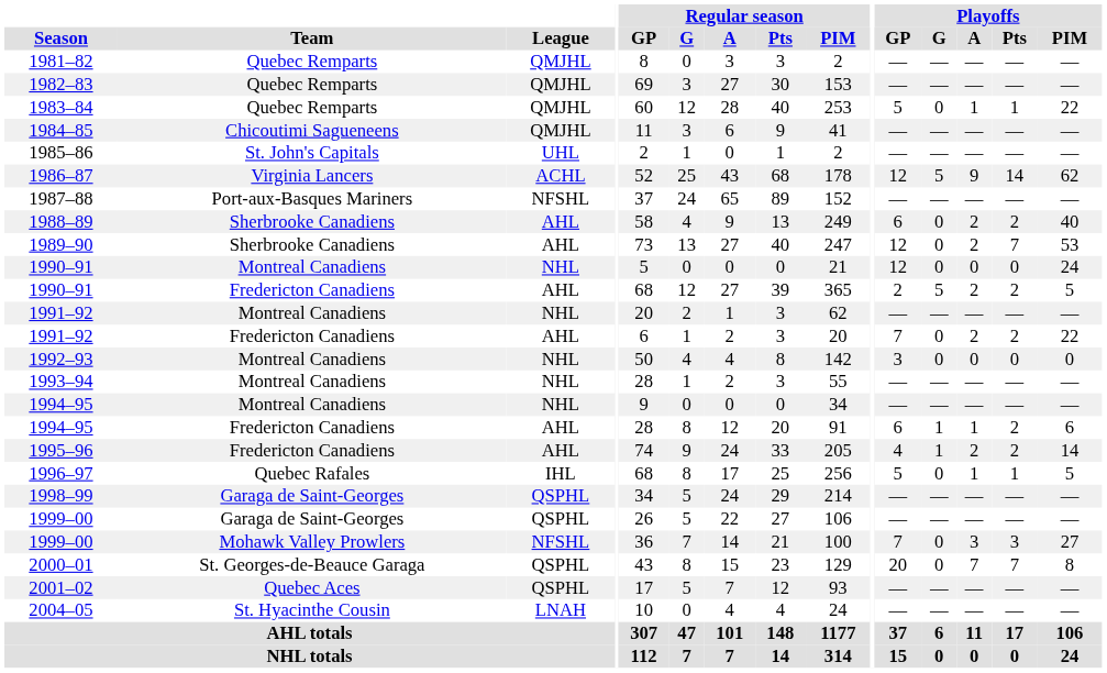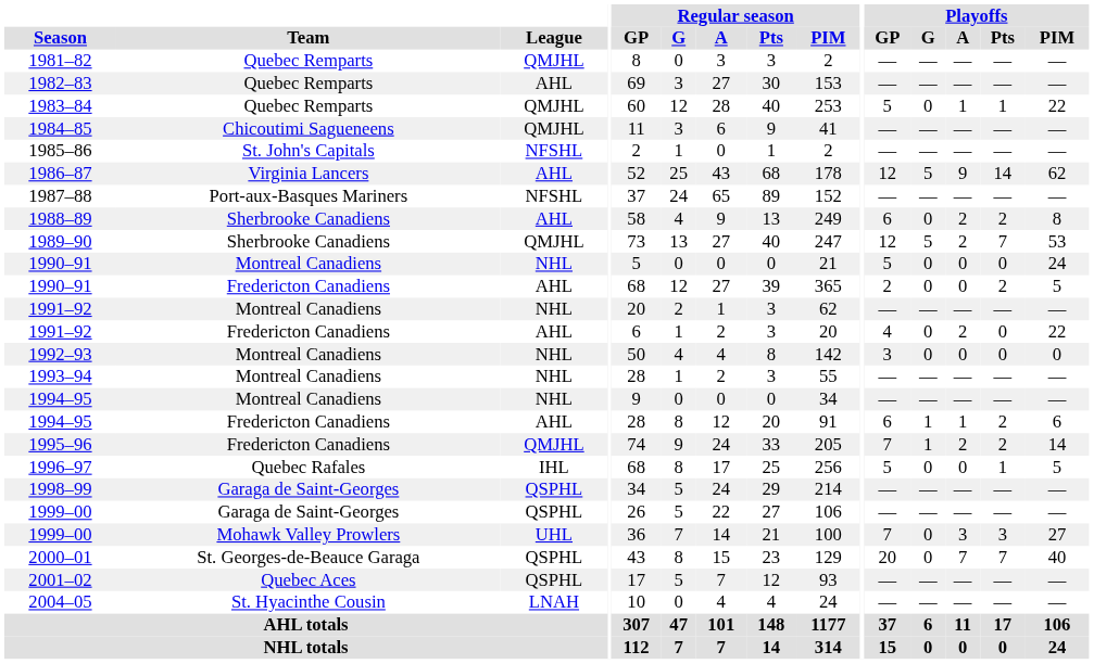 <table border="0" cellpadding="1" cellspacing="0" style="text-align:center; width:60em">
 <tr bgcolor="#e0e0e0">
 <th colspan="3" bgcolor="#ffffff"></th>
 <th rowspan="100" bgcolor="#ffffff"></th>
 <th colspan="5"><a href='#'>Regular season</a></th>
 <th rowspan="100" bgcolor="#ffffff"></th>
 <th colspan="5"><a href='#'>Playoffs</a></th>
 </tr>
 <tr bgcolor="#e0e0e0">
 <th><a href='#'>Season</a></th>
 <th>Team</th>
 <th>League</th>
 <th>GP</th>
 <th><a href='#'>G</a></th>
 <th><a href='#'>A</a></th>
 <th><a href='#'>Pts</a></th>
 <th><a href='#'>PIM</a></th>
 <th>GP</th>
 <th>G</th>
 <th>A</th>
 <th>Pts</th>
 <th>PIM</th>
 </tr>
 <tr>
 <td><a href='#'>1981–82</a></td>
 <td><a href='#'>Quebec Remparts</a></td>
 <td><a href='#'>QMJHL</a></td>
 <td>8</td>
 <td>0</td>
 <td>3</td>
 <td>3</td>
 <td>2</td>
 <td>—</td>
 <td>—</td>
 <td>—</td>
 <td>—</td>
 <td>—</td>
 </tr>
 <tr bgcolor="#f0f0f0">
 <td><a href='#'>1982–83</a></td>
 <td>Quebec Remparts</td>
-<td>QMJHL</td>
+<td>AHL</td>
 <td>69</td>
 <td>3</td>
 <td>27</td>
 <td>30</td>
 <td>153</td>
 <td>—</td>
 <td>—</td>
 <td>—</td>
 <td>—</td>
 <td>—</td>
 </tr>
 <tr>
 <td><a href='#'>1983–84</a></td>
 <td>Quebec Remparts</td>
 <td>QMJHL</td>
 <td>60</td>
 <td>12</td>
 <td>28</td>
 <td>40</td>
 <td>253</td>
 <td>5</td>
 <td>0</td>
 <td>1</td>
 <td>1</td>
 <td>22</td>
 </tr>
 <tr bgcolor="#f0f0f0">
 <td><a href='#'>1984–85</a></td>
 <td><a href='#'>Chicoutimi Sagueneens</a></td>
 <td>QMJHL</td>
 <td>11</td>
 <td>3</td>
 <td>6</td>
 <td>9</td>
 <td>41</td>
 <td>—</td>
 <td>—</td>
 <td>—</td>
 <td>—</td>
 <td>—</td>
 </tr>
 <tr>
 <td>1985–86</td>
 <td><a href='#'>St. John's Capitals</a></td>
-<td><a href='#'>UHL</a></td>
+<td><a href='#'>NFSHL</a></td>
 <td>2</td>
 <td>1</td>
 <td>0</td>
 <td>1</td>
 <td>2</td>
 <td>—</td>
 <td>—</td>
 <td>—</td>
 <td>—</td>
 <td>—</td>
 </tr>
 <tr bgcolor="#f0f0f0">
 <td><a href='#'>1986–87</a></td>
 <td><a href='#'>Virginia Lancers</a></td>
-<td><a href='#'>ACHL</a></td>
+<td><a href='#'>AHL</a></td>
 <td>52</td>
 <td>25</td>
 <td>43</td>
 <td>68</td>
 <td>178</td>
 <td>12</td>
 <td>5</td>
 <td>9</td>
 <td>14</td>
 <td>62</td>
 </tr>
 <tr>
 <td>1987–88</td>
 <td>Port-aux-Basques Mariners</td>
 <td>NFSHL</td>
 <td>37</td>
 <td>24</td>
 <td>65</td>
 <td>89</td>
 <td>152</td>
 <td>—</td>
 <td>—</td>
 <td>—</td>
 <td>—</td>
 <td>—</td>
 </tr>
 <tr bgcolor="#f0f0f0">
 <td><a href='#'>1988–89</a></td>
 <td><a href='#'>Sherbrooke Canadiens</a></td>
 <td><a href='#'>AHL</a></td>
 <td>58</td>
 <td>4</td>
 <td>9</td>
 <td>13</td>
 <td>249</td>
 <td>6</td>
 <td>0</td>
 <td>2</td>
 <td>2</td>
-<td>40</td>
+<td>8</td>
 </tr>
 <tr>
 <td><a href='#'>1989–90</a></td>
 <td>Sherbrooke Canadiens</td>
-<td>AHL</td>
+<td>QMJHL</td>
 <td>73</td>
 <td>13</td>
 <td>27</td>
 <td>40</td>
 <td>247</td>
 <td>12</td>
-<td>0</td>
+<td>5</td>
 <td>2</td>
 <td>7</td>
 <td>53</td>
 </tr>
 <tr bgcolor="#f0f0f0">
 <td><a href='#'>1990–91</a></td>
 <td><a href='#'>Montreal Canadiens</a></td>
 <td><a href='#'>NHL</a></td>
 <td>5</td>
 <td>0</td>
 <td>0</td>
 <td>0</td>
 <td>21</td>
-<td>12</td>
+<td>5</td>
 <td>0</td>
 <td>0</td>
 <td>0</td>
 <td>24</td>
 </tr>
 <tr>
 <td><a href='#'>1990–91</a></td>
 <td><a href='#'>Fredericton Canadiens</a></td>
 <td>AHL</td>
 <td>68</td>
 <td>12</td>
 <td>27</td>
 <td>39</td>
 <td>365</td>
 <td>2</td>
-<td>5</td>
-<td>2</td>
+<td>0</td>
+<td>0</td>
 <td>2</td>
 <td>5</td>
 </tr>
 <tr bgcolor="#f0f0f0">
 <td><a href='#'>1991–92</a></td>
 <td>Montreal Canadiens</td>
 <td>NHL</td>
 <td>20</td>
 <td>2</td>
 <td>1</td>
 <td>3</td>
 <td>62</td>
 <td>—</td>
 <td>—</td>
 <td>—</td>
 <td>—</td>
 <td>—</td>
 </tr>
 <tr>
 <td><a href='#'>1991–92</a></td>
 <td>Fredericton Canadiens</td>
 <td>AHL</td>
 <td>6</td>
 <td>1</td>
 <td>2</td>
 <td>3</td>
 <td>20</td>
-<td>7</td>
+<td>4</td>
 <td>0</td>
 <td>2</td>
-<td>2</td>
+<td>0</td>
 <td>22</td>
 </tr>
 <tr bgcolor="#f0f0f0">
 <td><a href='#'>1992–93</a></td>
 <td>Montreal Canadiens</td>
 <td>NHL</td>
 <td>50</td>
 <td>4</td>
 <td>4</td>
 <td>8</td>
 <td>142</td>
 <td>3</td>
 <td>0</td>
 <td>0</td>
 <td>0</td>
 <td>0</td>
 </tr>
 <tr>
 <td><a href='#'>1993–94</a></td>
 <td>Montreal Canadiens</td>
 <td>NHL</td>
 <td>28</td>
 <td>1</td>
 <td>2</td>
 <td>3</td>
 <td>55</td>
 <td>—</td>
 <td>—</td>
 <td>—</td>
 <td>—</td>
 <td>—</td>
 </tr>
 <tr bgcolor="#f0f0f0">
 <td><a href='#'>1994–95</a></td>
 <td>Montreal Canadiens</td>
 <td>NHL</td>
 <td>9</td>
 <td>0</td>
 <td>0</td>
 <td>0</td>
 <td>34</td>
 <td>—</td>
 <td>—</td>
 <td>—</td>
 <td>—</td>
 <td>—</td>
 </tr>
 <tr>
 <td><a href='#'>1994–95</a></td>
 <td>Fredericton Canadiens</td>
 <td>AHL</td>
 <td>28</td>
 <td>8</td>
 <td>12</td>
 <td>20</td>
 <td>91</td>
 <td>6</td>
 <td>1</td>
 <td>1</td>
 <td>2</td>
 <td>6</td>
 </tr>
 <tr bgcolor="#f0f0f0">
 <td><a href='#'>1995–96</a></td>
 <td>Fredericton Canadiens</td>
-<td>AHL</td>
+<td><a href='#'>QMJHL</a></td>
 <td>74</td>
 <td>9</td>
 <td>24</td>
 <td>33</td>
 <td>205</td>
-<td>4</td>
+<td>7</td>
 <td>1</td>
 <td>2</td>
 <td>2</td>
 <td>14</td>
 </tr>
 <tr>
 <td><a href='#'>1996–97</a></td>
 <td>Quebec Rafales</td>
 <td>IHL</td>
 <td>68</td>
 <td>8</td>
 <td>17</td>
 <td>25</td>
 <td>256</td>
 <td>5</td>
 <td>0</td>
-<td>1</td>
+<td>0</td>
 <td>1</td>
 <td>5</td>
 </tr>
 <tr bgcolor="#f0f0f0">
 <td><a href='#'>1998–99</a></td>
 <td><a href='#'>Garaga de Saint-Georges</a></td>
 <td><a href='#'>QSPHL</a></td>
 <td>34</td>
 <td>5</td>
 <td>24</td>
 <td>29</td>
 <td>214</td>
 <td>—</td>
 <td>—</td>
 <td>—</td>
 <td>—</td>
 <td>—</td>
 </tr>
 <tr>
 <td><a href='#'>1999–00</a></td>
 <td>Garaga de Saint-Georges</td>
 <td>QSPHL</td>
 <td>26</td>
 <td>5</td>
 <td>22</td>
 <td>27</td>
 <td>106</td>
 <td>—</td>
 <td>—</td>
 <td>—</td>
 <td>—</td>
 <td>—</td>
 </tr>
 <tr bgcolor="#f0f0f0">
 <td><a href='#'>1999–00</a></td>
 <td><a href='#'>Mohawk Valley Prowlers</a></td>
-<td><a href='#'>NFSHL</a></td>
+<td><a href='#'>UHL</a></td>
 <td>36</td>
 <td>7</td>
 <td>14</td>
 <td>21</td>
 <td>100</td>
 <td>7</td>
 <td>0</td>
 <td>3</td>
 <td>3</td>
 <td>27</td>
 </tr>
 <tr>
 <td><a href='#'>2000–01</a></td>
 <td>St. Georges-de-Beauce Garaga</td>
 <td>QSPHL</td>
 <td>43</td>
 <td>8</td>
 <td>15</td>
 <td>23</td>
 <td>129</td>
 <td>20</td>
 <td>0</td>
 <td>7</td>
 <td>7</td>
-<td>8</td>
+<td>40</td>
 </tr>
 <tr bgcolor="#f0f0f0">
 <td><a href='#'>2001–02</a></td>
 <td><a href='#'>Quebec Aces</a></td>
 <td>QSPHL</td>
 <td>17</td>
 <td>5</td>
 <td>7</td>
 <td>12</td>
 <td>93</td>
 <td>—</td>
 <td>—</td>
 <td>—</td>
 <td>—</td>
 <td>—</td>
 </tr>
 <tr>
 <td><a href='#'>2004–05</a></td>
 <td><a href='#'>St. Hyacinthe Cousin</a></td>
 <td><a href='#'>LNAH</a></td>
 <td>10</td>
 <td>0</td>
 <td>4</td>
 <td>4</td>
 <td>24</td>
 <td>—</td>
 <td>—</td>
 <td>—</td>
 <td>—</td>
 <td>—</td>
 </tr>
 <tr bgcolor="#e0e0e0">
 <th colspan=3>AHL totals</th>
 <th>307</th>
 <th>47</th>
 <th>101</th>
 <th>148</th>
 <th>1177</th>
 <th>37</th>
 <th>6</th>
 <th>11</th>
 <th>17</th>
 <th>106</th>
 </tr>
 <tr bgcolor="#e0e0e0">
 <th colspan=3>NHL totals</th>
 <th>112</th>
 <th>7</th>
 <th>7</th>
 <th>14</th>
 <th>314</th>
 <th>15</th>
 <th>0</th>
 <th>0</th>
 <th>0</th>
 <th>24</th>
 </tr>
 </table>
